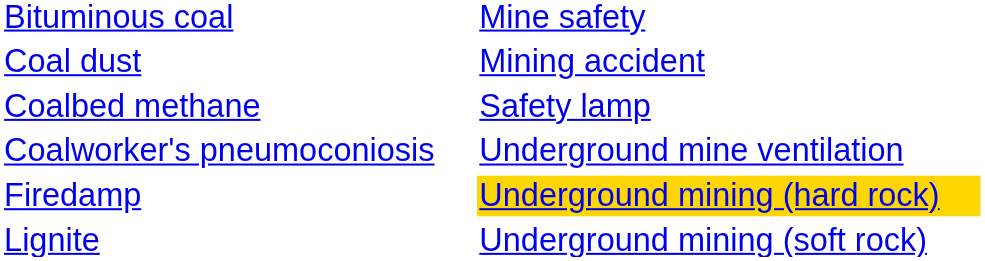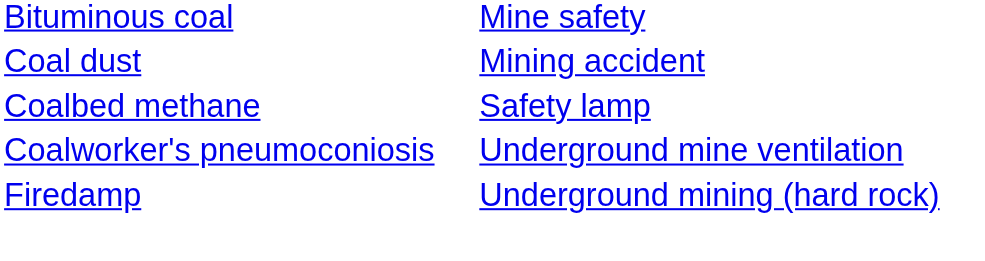 <table style="width: 55%; ; border: none; text-align: left;">
 <tr>
 <td><a href='#'>Bituminous coal</a></td>
 <td><a href='#'>Mine safety</a></td>
 </tr>
 <tr>
 <td><a href='#'>Coal dust</a></td>
 <td><a href='#'>Mining accident</a></td>
 </tr>
 <tr>
 <td><a href='#'>Coalbed methane</a></td>
 <td><a href='#'>Safety lamp</a></td>
 </tr>
 <tr>
 <td><a href='#'>Coalworker's pneumoconiosis</a></td>
 <td><a href='#'>Underground mine ventilation</a></td>
 </tr>
 <tr>
 <td><a href='#'>Firedamp</a></td>
-<td style="background: gold;"><a href='#'>Underground mining (hard rock)</a></td>
-</tr>
-<tr>
-<td><a href='#'>Lignite</a></td>
-<td><a href='#'>Underground mining (soft rock)</a></td>
+<td><a href='#'>Underground mining (hard rock)</a></td>
 </tr>
 </table>
